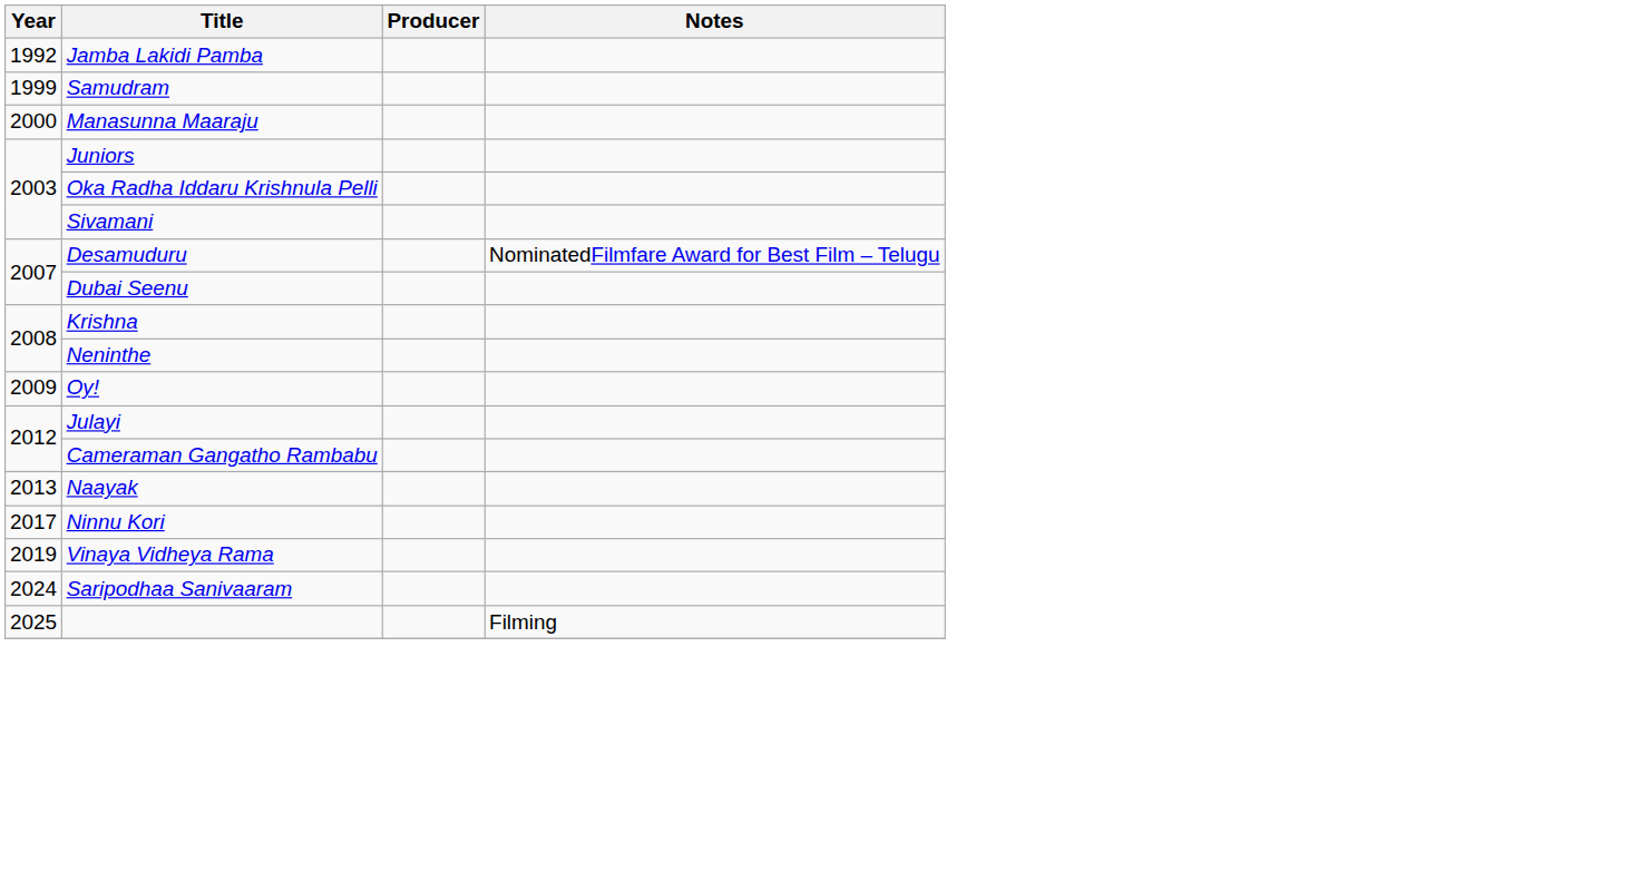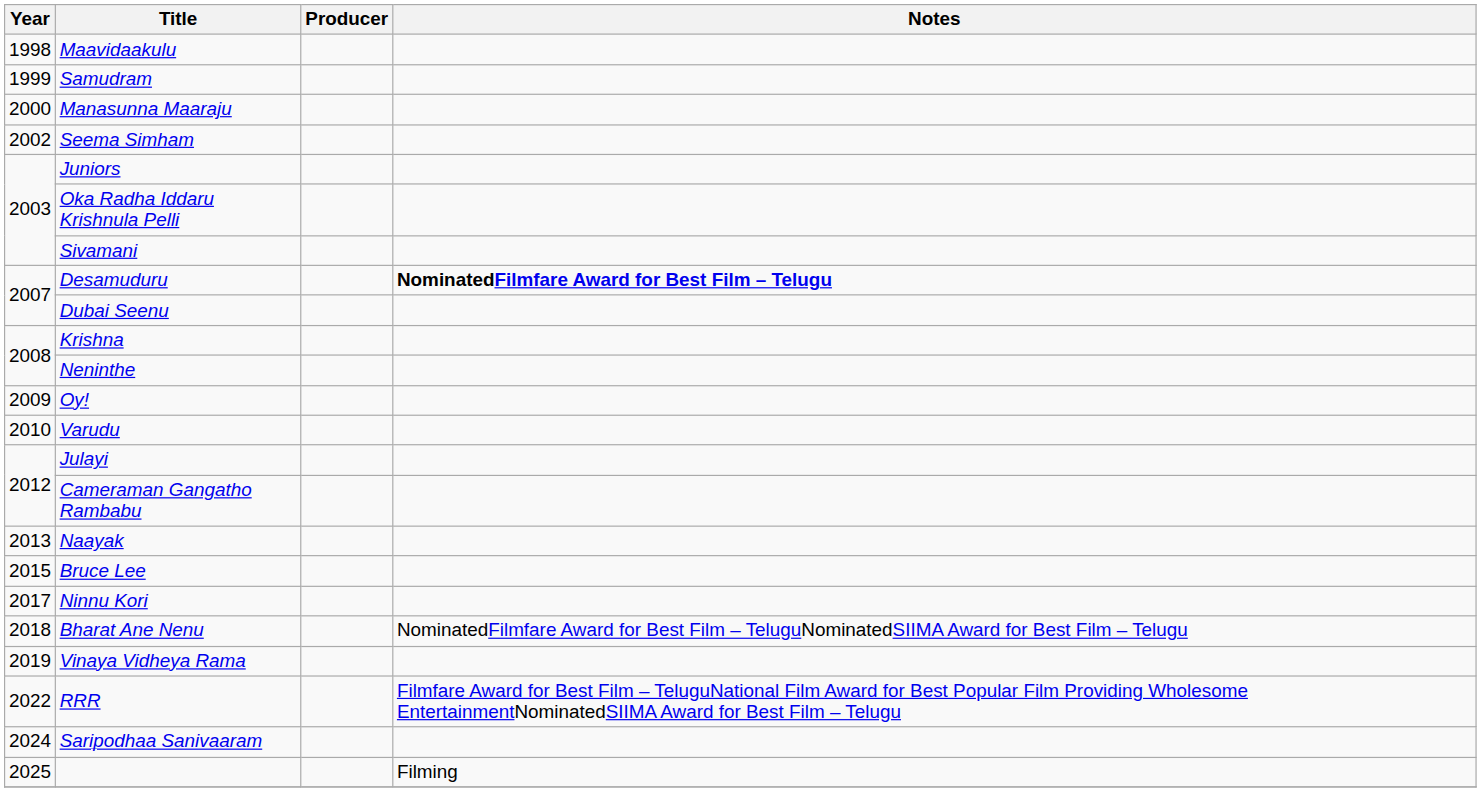 <table class="wikitable sortable">
 <tr>
 <th>Year</th>
 <th>Title</th>
 <th>Producer</th>
 <th class="unsortable">Notes</th>
 </tr>
 <tr>
-<td>1992</td>
-<td><em><a href='#'>Jamba Lakidi Pamba</a></em></td>
+<td>1998</td>
+<td><em><a href='#'>Maavidaakulu</a></em></td>
 <td></td>
 <td></td>
 </tr>
 <tr>
 <td>1999</td>
 <td><em><a href='#'>Samudram</a></em></td>
 <td></td>
 <td></td>
 </tr>
 <tr>
 <td>2000</td>
 <td><em><a href='#'>Manasunna Maaraju</a></em></td>
+<td></td>
+<td></td>
+</tr>
+<tr>
+<td>2002</td>
+<td><em><a href='#'>Seema Simham</a></em></td>
 <td></td>
 <td></td>
 </tr>
 <tr>
 <td rowspan="3">2003</td>
 <td><em><a href='#'>Juniors</a></em></td>
 <td></td>
 <td></td>
 </tr>
 <tr>
 <td><em><a href='#'>Oka Radha Iddaru Krishnula Pelli</a></em></td>
 <td></td>
 <td></td>
 </tr>
 <tr>
 <td><em><a href='#'>Sivamani</a></em></td>
 <td></td>
 <td></td>
 </tr>
 <tr>
 <td rowspan="2">2007</td>
 <td><em><a href='#'>Desamuduru</a></em></td>
 <td></td>
-<td>Nominated<a href='#'>Filmfare Award for Best Film – Telugu</a></td>
+<td><strong>Nominated<a href='#'>Filmfare Award for Best Film – Telugu</a></strong></td>
 </tr>
 <tr>
 <td><em><a href='#'>Dubai Seenu</a></em></td>
 <td></td>
 <td></td>
 </tr>
 <tr>
 <td rowspan="2">2008</td>
 <td><em><a href='#'>Krishna</a></em></td>
 <td></td>
 <td></td>
 </tr>
 <tr>
 <td><em><a href='#'>Neninthe</a></em></td>
 <td></td>
 <td></td>
 </tr>
 <tr>
 <td>2009</td>
 <td><em><a href='#'>Oy!</a></em></td>
 <td></td>
 <td></td>
 </tr>
 <tr>
+<td>2010</td>
+<td><em><a href='#'>Varudu</a></em></td>
+<td></td>
+<td></td>
+</tr>
+<tr>
 <td rowspan="2">2012</td>
 <td><em><a href='#'>Julayi</a></em></td>
 <td></td>
 <td></td>
 </tr>
 <tr>
 <td><em><a href='#'>Cameraman Gangatho Rambabu</a></em></td>
 <td></td>
 <td></td>
 </tr>
 <tr>
 <td>2013</td>
 <td><em><a href='#'>Naayak</a></em></td>
 <td></td>
 <td></td>
 </tr>
 <tr>
+<td>2015</td>
+<td><em><a href='#'>Bruce Lee</a></em></td>
+<td></td>
+<td></td>
+</tr>
+<tr>
 <td>2017</td>
 <td><em><a href='#'>Ninnu Kori</a></em></td>
 <td></td>
 <td></td>
 </tr>
 <tr>
+<td>2018</td>
+<td><em><a href='#'>Bharat Ane Nenu</a></em></td>
+<td></td>
+<td>Nominated<a href='#'>Filmfare Award for Best Film – Telugu</a>Nominated<a href='#'>SIIMA Award for Best Film – Telugu</a></td>
+</tr>
+<tr>
 <td>2019</td>
 <td><em><a href='#'>Vinaya Vidheya Rama</a></em></td>
 <td></td>
 <td></td>
+</tr>
+<tr>
+<td>2022</td>
+<td><em><a href='#'>RRR</a></em></td>
+<td></td>
+<td><a href='#'>Filmfare Award for Best Film – Telugu</a><a href='#'>National Film Award for Best Popular Film Providing Wholesome Entertainment</a>Nominated<a href='#'>SIIMA Award for Best Film – Telugu</a></td>
 </tr>
 <tr>
 <td>2024</td>
 <td><em><a href='#'>Saripodhaa Sanivaaram</a></em></td>
 <td></td>
 <td></td>
 </tr>
 <tr>
 <td>2025</td>
 <td></td>
 <td></td>
 <td>Filming</td>
 </tr>
 <tr>
 </tr>
 </table>
